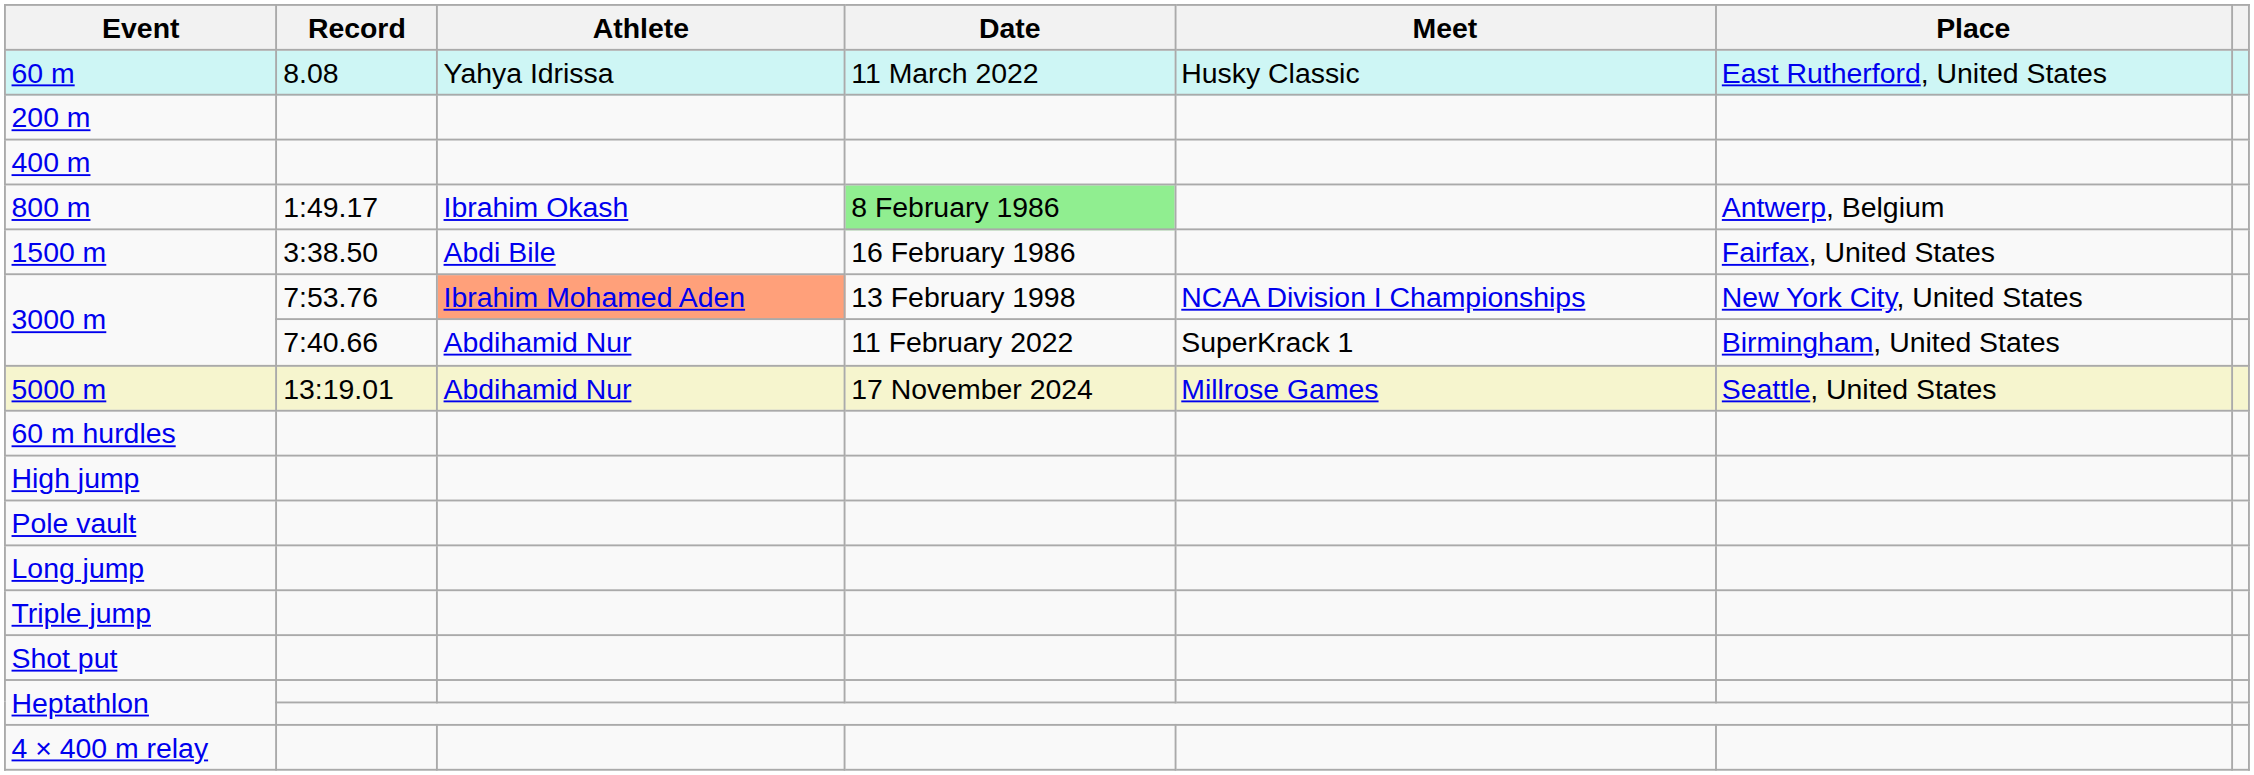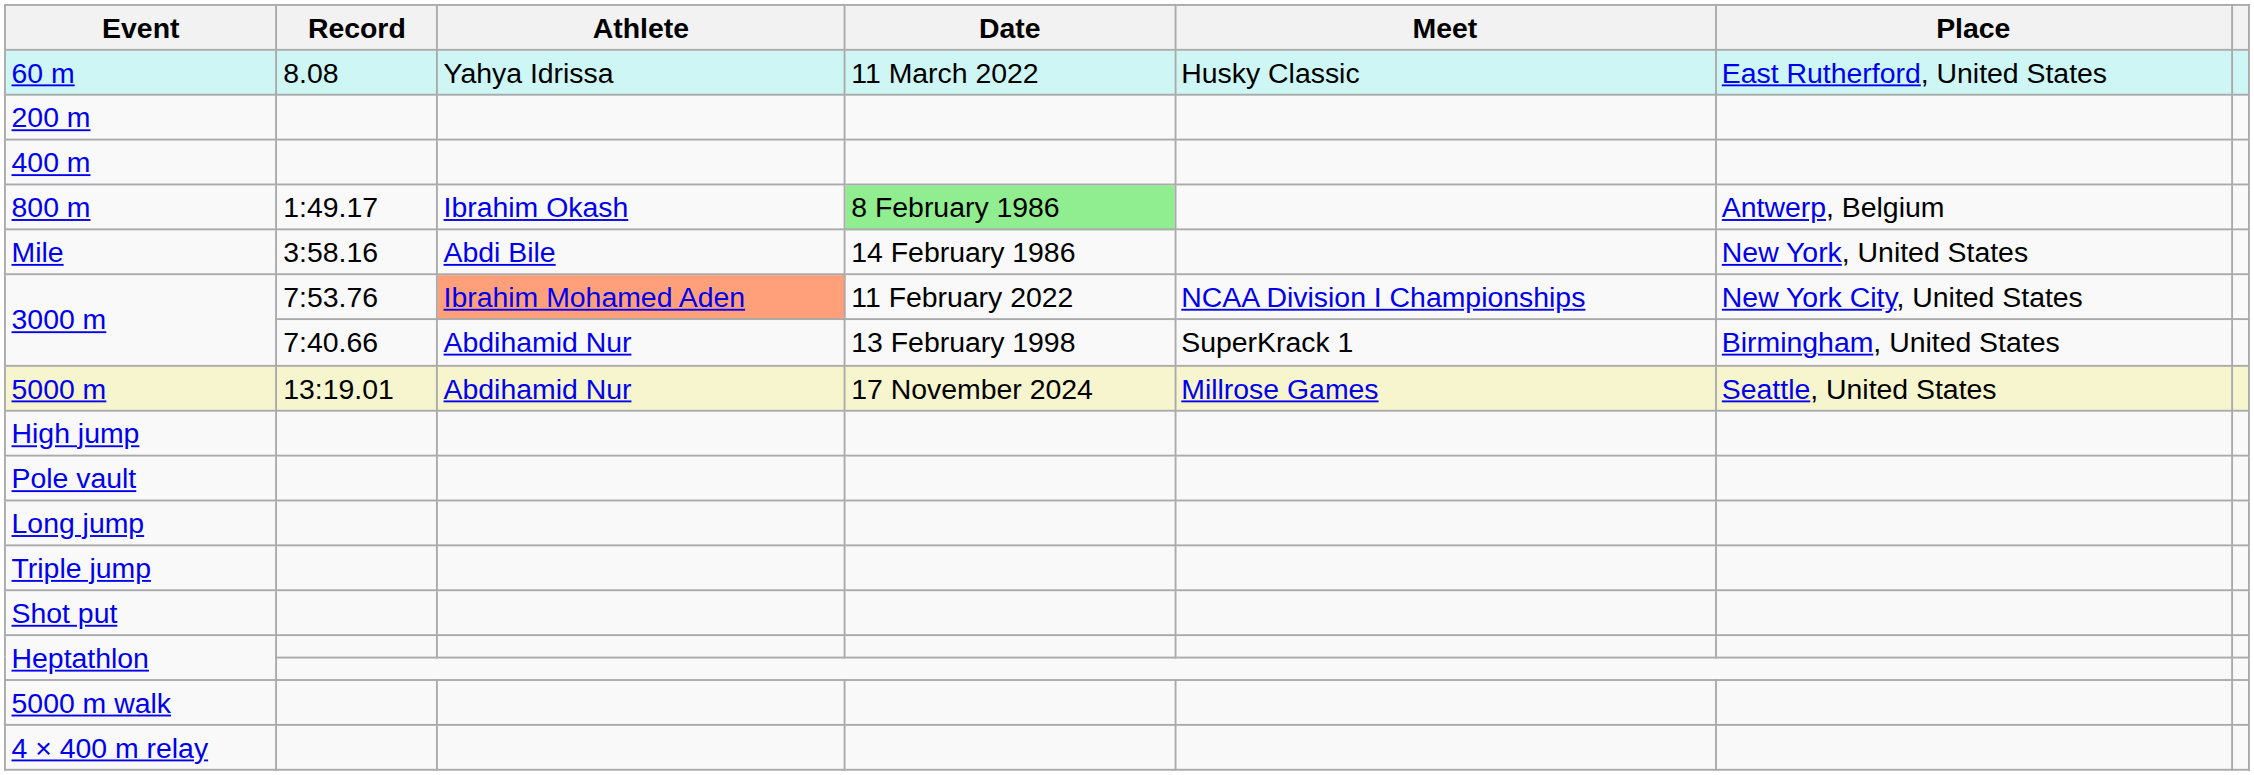 <table class="wikitable" style="font-size:95%; width: 95%;">
 <tr>
 <th>Event</th>
 <th>Record</th>
 <th>Athlete</th>
 <th>Date</th>
 <th>Meet</th>
 <th>Place</th>
 <th></th>
 </tr>
 <tr style="background:#cef6f5;">
 <td><a href='#'>60 m</a></td>
 <td>8.08</td>
 <td>Yahya Idrissa</td>
 <td>11 March 2022</td>
 <td>Husky Classic</td>
 <td><a href='#'>East Rutherford</a>, United States</td>
 <td></td>
 </tr>
 <tr>
 <td><a href='#'>200 m</a></td>
 <td></td>
 <td></td>
 <td></td>
 <td></td>
 <td></td>
 <td></td>
 </tr>
 <tr>
 <td><a href='#'>400 m</a></td>
 <td></td>
 <td></td>
 <td></td>
 <td></td>
 <td></td>
 <td></td>
 </tr>
 <tr>
 <td><a href='#'>800 m</a></td>
 <td>1:49.17</td>
 <td><a href='#'>Ibrahim Okash</a></td>
 <td style="background: lightgreen;">8 February 1986</td>
 <td></td>
 <td><a href='#'>Antwerp</a>, Belgium</td>
 <td></td>
 </tr>
 <tr>
-<td><a href='#'>1500 m</a></td>
-<td>3:38.50</td>
+<td><a href='#'>Mile</a></td>
+<td>3:58.16</td>
 <td><a href='#'>Abdi Bile</a></td>
-<td>16 February 1986</td>
+<td>14 February 1986</td>
 <td></td>
-<td><a href='#'>Fairfax</a>, United States</td>
+<td><a href='#'>New York</a>, United States</td>
 <td></td>
 </tr>
 <tr>
 <td rowspan=2><a href='#'>3000 m</a></td>
 <td>7:53.76</td>
 <td style="background: lightsalmon;"><a href='#'>Ibrahim Mohamed Aden</a></td>
-<td>13 February 1998</td>
+<td>11 February 2022</td>
 <td><a href='#'>NCAA Division I Championships</a></td>
 <td><a href='#'>New York City</a>, United States</td>
 <td></td>
 </tr>
 <tr>
 <td>7:40.66 </td>
 <td><a href='#'>Abdihamid Nur</a></td>
-<td>11 February 2022</td>
+<td>13 February 1998</td>
 <td>SuperKrack 1</td>
 <td><a href='#'>Birmingham</a>, United States</td>
 <td></td>
 </tr>
 <tr style="background:#f6F5CE;">
 <td><a href='#'>5000 m</a></td>
 <td>13:19.01</td>
 <td><a href='#'>Abdihamid Nur</a></td>
 <td>17 November 2024</td>
 <td><a href='#'>Millrose Games</a></td>
 <td><a href='#'>Seattle</a>, United States</td>
-<td></td>
-</tr>
-<tr>
-<td><a href='#'>60 m hurdles</a></td>
-<td></td>
-<td></td>
-<td></td>
-<td></td>
-<td></td>
 <td></td>
 </tr>
 <tr>
 <td><a href='#'>High jump</a></td>
 <td></td>
 <td></td>
 <td></td>
 <td></td>
 <td></td>
 <td></td>
 </tr>
 <tr>
 <td><a href='#'>Pole vault</a></td>
 <td></td>
 <td></td>
 <td></td>
 <td></td>
 <td></td>
 <td></td>
 </tr>
 <tr>
 <td><a href='#'>Long jump</a></td>
 <td></td>
 <td></td>
 <td></td>
 <td></td>
 <td></td>
 <td></td>
 </tr>
 <tr>
 <td><a href='#'>Triple jump</a></td>
 <td></td>
 <td></td>
 <td></td>
 <td></td>
 <td></td>
 <td></td>
 </tr>
 <tr>
 <td><a href='#'>Shot put</a></td>
 <td></td>
 <td></td>
 <td></td>
 <td></td>
 <td></td>
 <td></td>
 </tr>
 <tr>
 <td rowspan=2><a href='#'>Heptathlon</a></td>
 <td></td>
 <td></td>
 <td></td>
 <td></td>
 <td></td>
 <td></td>
 </tr>
 <tr>
 <td colspan=5></td>
 <td></td>
 </tr>
 <tr>
+<td><a href='#'>5000 m walk</a></td>
+<td></td>
+<td></td>
+<td></td>
+<td></td>
+<td></td>
+<td></td>
+</tr>
+<tr>
 <td><a href='#'>4 × 400 m relay</a></td>
 <td></td>
 <td></td>
 <td></td>
 <td></td>
 <td></td>
 <td></td>
 </tr>
 </table>
